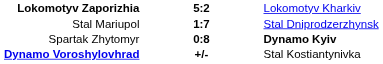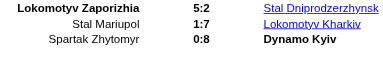 <table width=100% cellspacing=1>
 <tr>
 <th width=20%></th>
 <th width=12%></th>
 <th width=20%></th>
 <th></th>
 </tr>
 <tr style=font-size:90%>
 <td align=right><strong>Lokomotyv Zaporizhia</strong></td>
 <td align=center><strong>5:2</strong></td>
-<td><a href='#'>Lokomotyv Kharkiv</a></td>
+<td><a href='#'>Stal Dniprodzerzhynsk</a></td>
 <td align=center></td>
 </tr>
 <tr style=font-size:90%>
 <td align=right>Stal Mariupol</td>
 <td align=center><strong>1:7</strong></td>
-<td><a href='#'>Stal Dniprodzerzhynsk</a></td>
+<td><a href='#'>Lokomotyv Kharkiv</a></td>
 <td align=center></td>
 </tr>
 <tr style=font-size:90%>
 <td align=right>Spartak Zhytomyr</td>
 <td align=center><strong>0:8</strong></td>
 <td><strong>Dynamo Kyiv</strong></td>
 <td align=center></td>
 </tr>
-<tr style=font-size:90%>
-<td align=right><strong><a href='#'>Dynamo Voroshylovhrad</a></strong></td>
-<td align=center><strong>+/-</strong></td>
-<td>Stal Kostiantynivka</td>
-<td align=center></td>
-</tr>
 </table>
